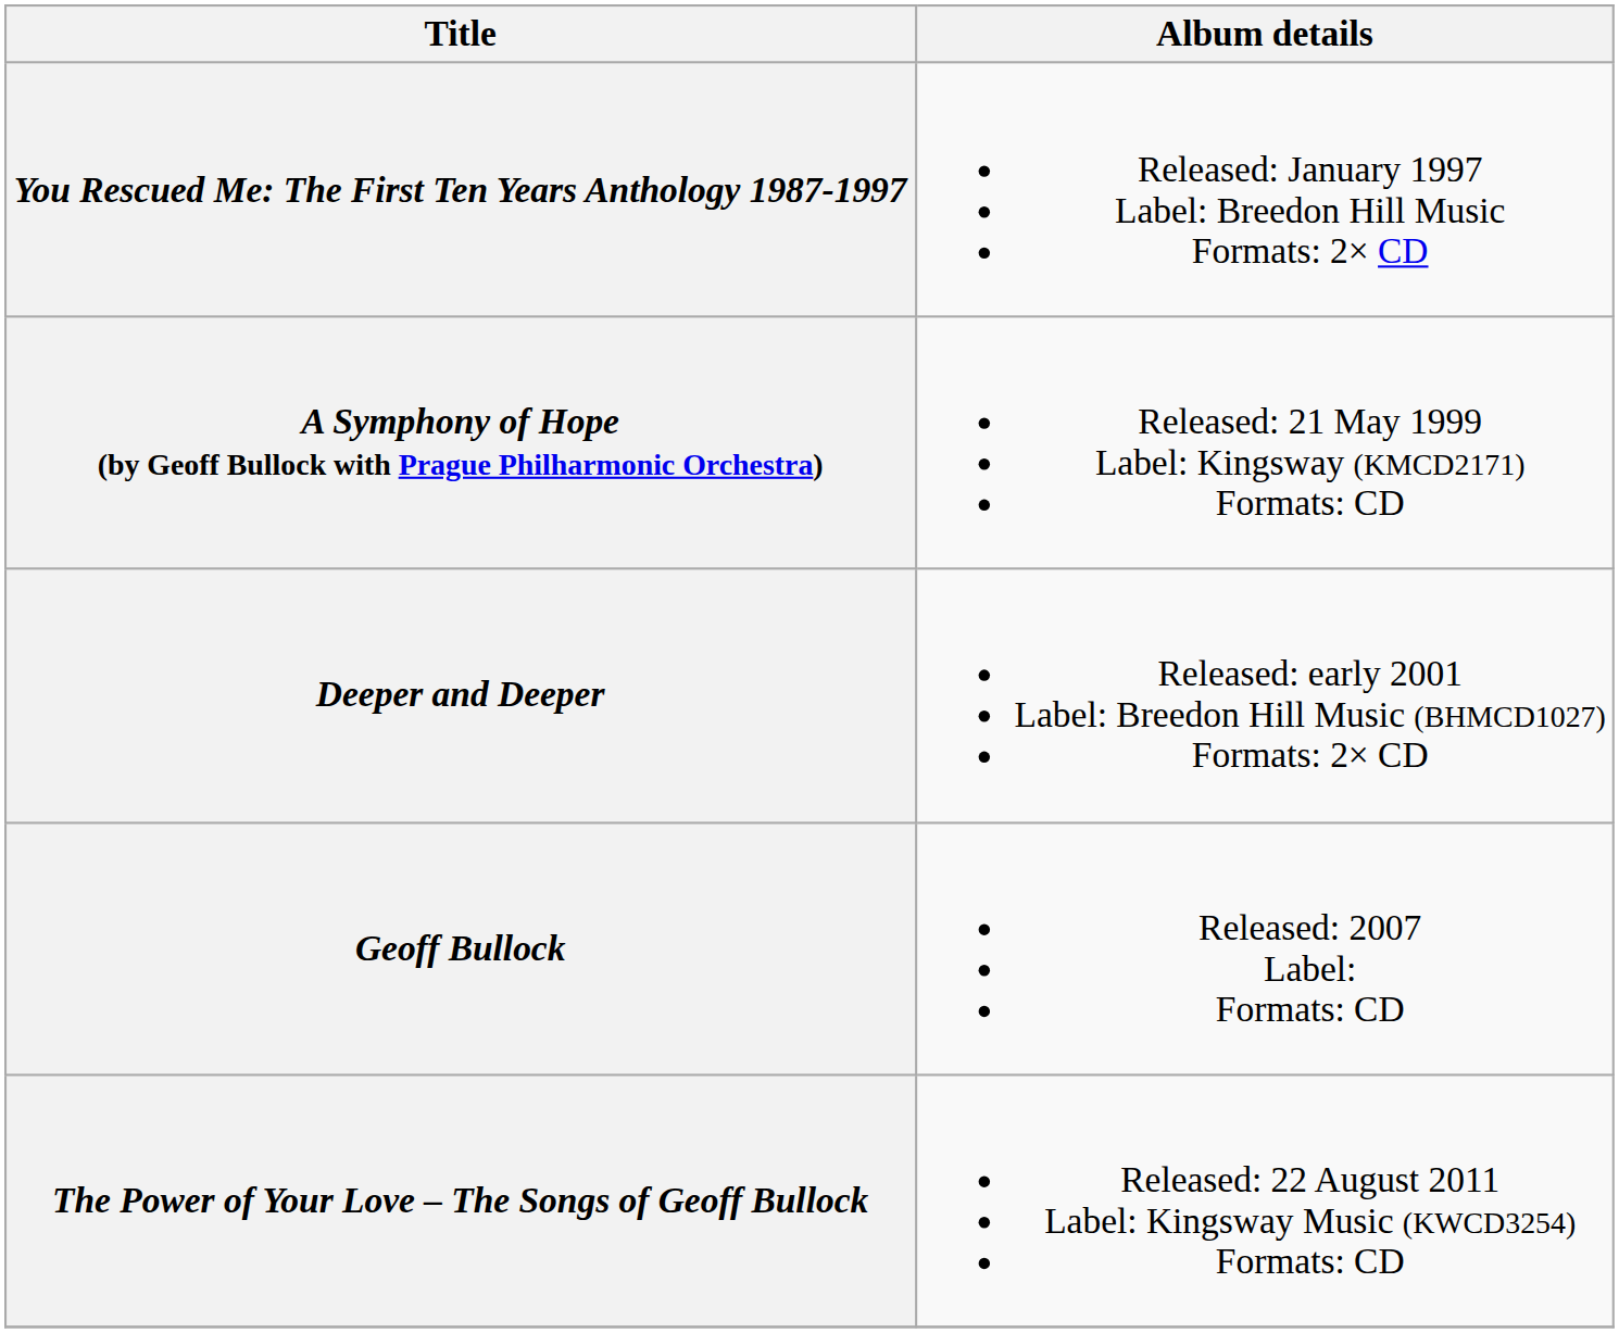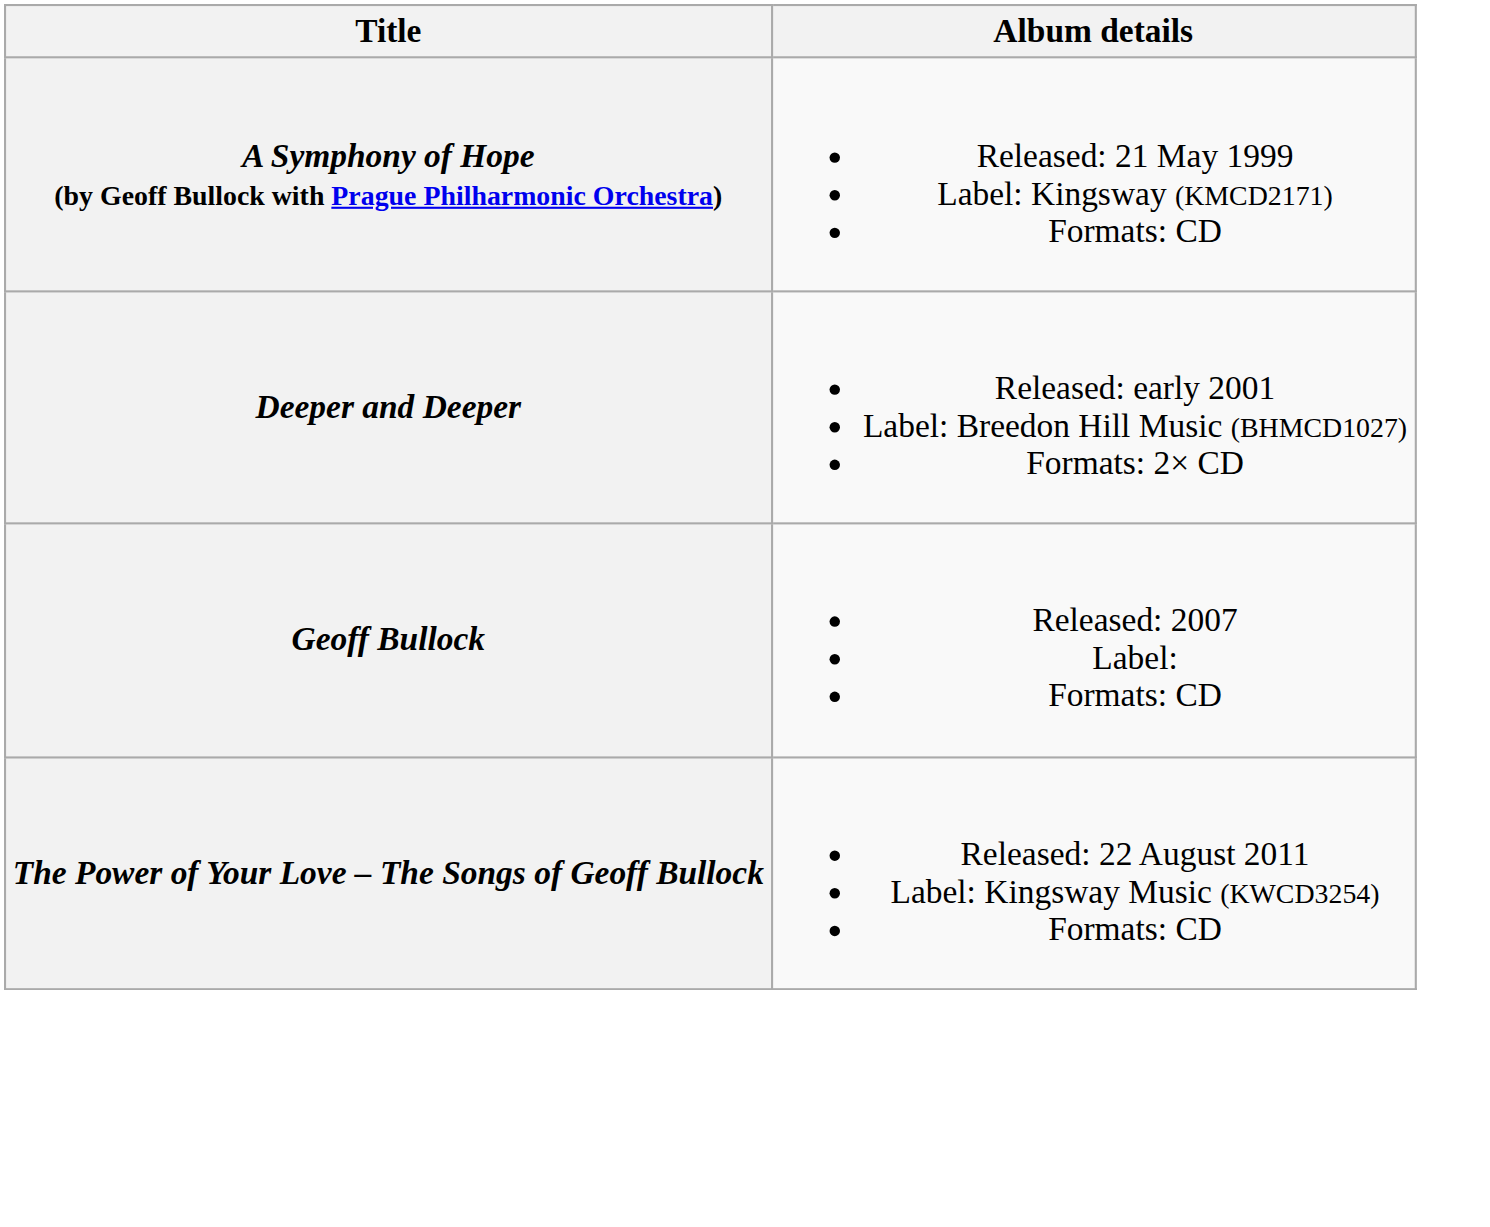 <table class="wikitable plainrowheaders" style="text-align:center;" border="1">
 <tr>
 <th scope="col">Title</th>
 <th scope="col">Album details</th>
-</tr>
-<tr>
-<th scope="row"><em>You Rescued Me: The First Ten Years Anthology 1987-1997</em></th>
-<td><br><ul><li>Released: January 1997</li><li>Label: Breedon Hill Music</li><li>Formats: 2× <a href='#'>CD</a></li></ul></td>
 </tr>
 <tr>
 <th scope="row"><em>A Symphony of Hope</em><br><small>(by Geoff Bullock with <a href='#'>Prague Philharmonic Orchestra</a>)</small></th>
 <td><br><ul><li>Released: 21 May 1999</li><li>Label: Kingsway <small>(KMCD2171)</small></li><li>Formats: CD</li></ul></td>
 </tr>
 <tr>
 <th scope="row"><em>Deeper and Deeper</em></th>
 <td><br><ul><li>Released: early 2001</li><li>Label: Breedon Hill Music <small>(BHMCD1027)</small></li><li>Formats: 2× CD</li></ul></td>
 </tr>
 <tr>
 <th scope="row"><em>Geoff Bullock</em></th>
 <td><br><ul><li>Released: 2007</li><li>Label:</li><li>Formats: CD</li></ul></td>
 </tr>
 <tr>
 <th scope="row"><em>The Power of Your Love – The Songs of Geoff Bullock</em></th>
 <td><br><ul><li>Released: 22 August 2011</li><li>Label: Kingsway Music <small>(KWCD3254)</small></li><li>Formats: CD</li></ul></td>
 </tr>
 <tr>
 </tr>
 </table>
